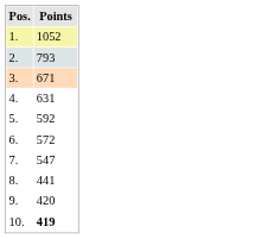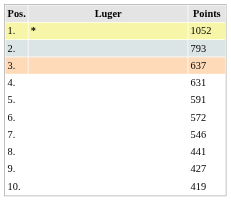 <table cellspacing="1" cellpadding="3" style="border:1px solid #aaa; font-size:90%;">
 <tr style="background:#e4e4e4;">
 <th style="width:10px;">Pos.</th>
+<th style="width:215px;">Luger</th>
 <th style="width:45px;">Points</th>
 </tr>
 <tr style="background:#f7f6a8;">
 <td>1.</td>
+<td align="left"><strong>*</strong></td>
 <td>1052</td>
 </tr>
 <tr style="background:#dce5e5;">
 <td>2.</td>
+<td align="left"></td>
 <td>793</td>
 </tr>
 <tr style="background:#ffdab9;">
 <td>3.</td>
-<td>671</td>
+<td align="left"></td>
+<td>637</td>
 </tr>
 <tr>
 <td>4.</td>
+<td align="left"></td>
 <td>631</td>
 </tr>
 <tr>
 <td>5.</td>
-<td>592</td>
+<td align="left"></td>
+<td>591</td>
 </tr>
 <tr>
 <td>6.</td>
+<td align="left"></td>
 <td>572</td>
 </tr>
 <tr>
 <td>7.</td>
-<td>547</td>
+<td align="left"></td>
+<td>546</td>
 </tr>
 <tr>
 <td>8.</td>
+<td align="left"></td>
 <td>441</td>
 </tr>
 <tr>
 <td>9.</td>
-<td>420</td>
+<td align="left"></td>
+<td>427</td>
 </tr>
 <tr>
 <td>10.</td>
-<td><strong>419</strong></td>
+<td align="left"></td>
+<td>419</td>
 </tr>
 </table>
